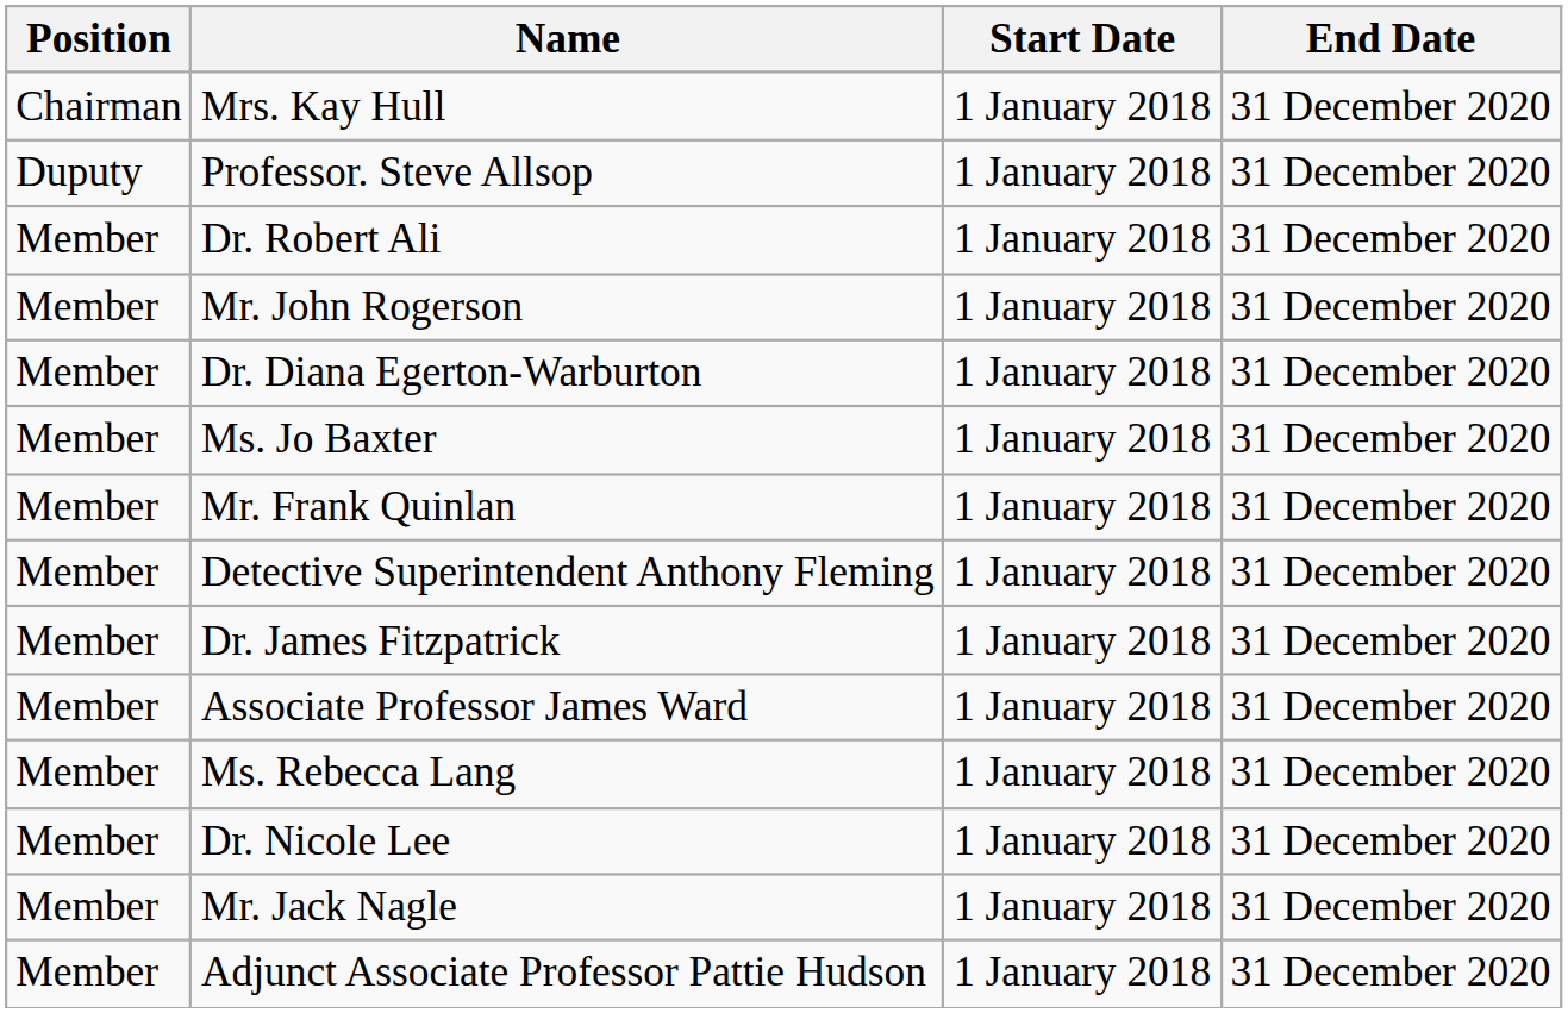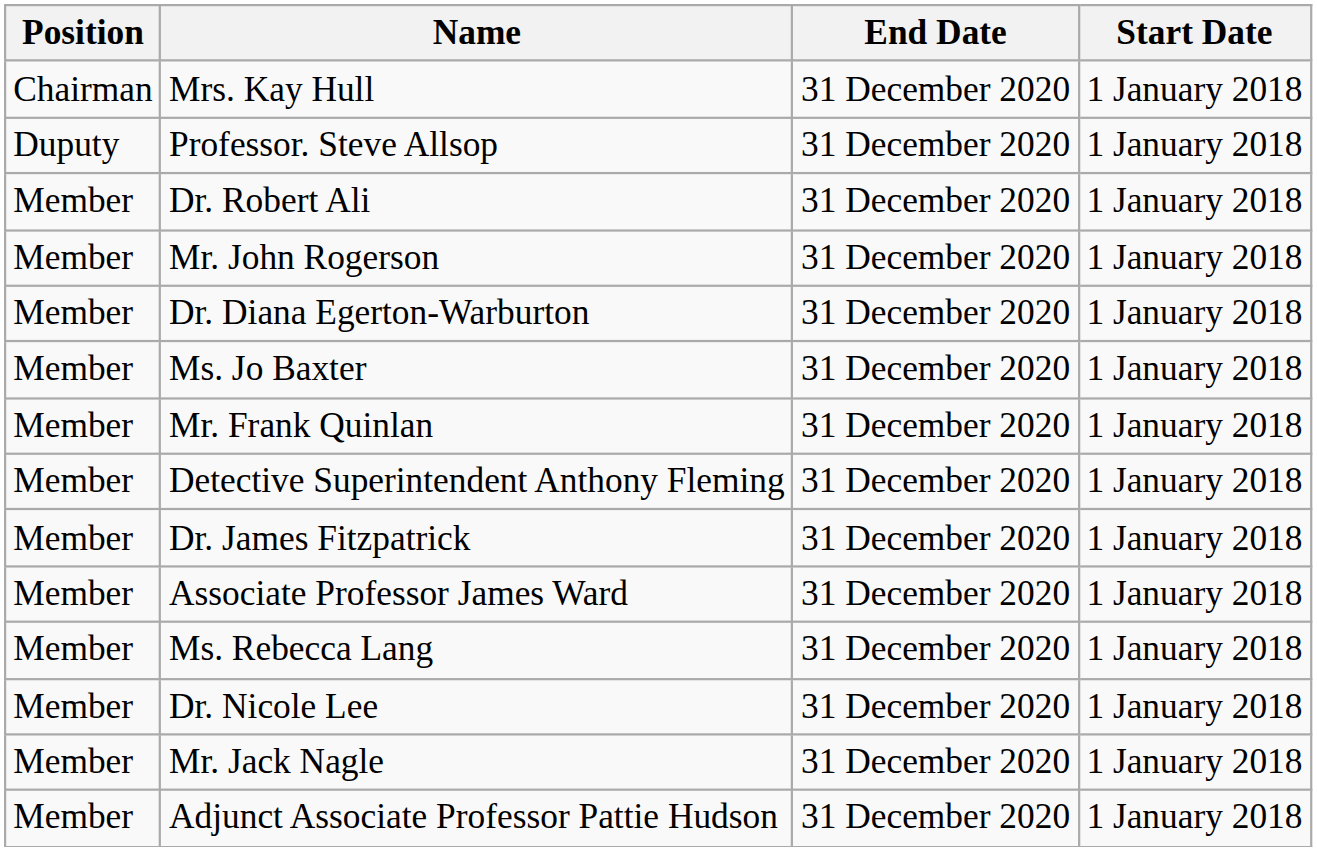 <table class="wikitable">
 <tr>
 <th>Position</th>
 <th>Name</th>
+<th>End Date</th>
 <th>Start Date</th>
-<th>End Date</th>
 </tr>
 <tr>
 <td>Chairman</td>
 <td>Mrs. Kay Hull</td>
+<td>31 December 2020</td>
 <td>1 January 2018</td>
-<td>31 December 2020</td>
 </tr>
 <tr>
 <td>Duputy</td>
 <td>Professor. Steve Allsop</td>
+<td>31 December 2020</td>
 <td>1 January 2018</td>
-<td>31 December 2020</td>
 </tr>
 <tr>
 <td>Member</td>
 <td>Dr. Robert Ali</td>
+<td>31 December 2020</td>
 <td>1 January 2018</td>
-<td>31 December 2020</td>
 </tr>
 <tr>
 <td>Member</td>
 <td>Mr. John Rogerson</td>
+<td>31 December 2020</td>
 <td>1 January 2018</td>
-<td>31 December 2020</td>
 </tr>
 <tr>
 <td>Member</td>
 <td>Dr. Diana Egerton-Warburton</td>
+<td>31 December 2020</td>
 <td>1 January 2018</td>
-<td>31 December 2020</td>
 </tr>
 <tr>
 <td>Member</td>
 <td>Ms. Jo Baxter</td>
+<td>31 December 2020</td>
 <td>1 January 2018</td>
-<td>31 December 2020</td>
 </tr>
 <tr>
 <td>Member</td>
 <td>Mr. Frank Quinlan</td>
+<td>31 December 2020</td>
 <td>1 January 2018</td>
-<td>31 December 2020</td>
 </tr>
 <tr>
 <td>Member</td>
 <td>Detective Superintendent Anthony Fleming</td>
+<td>31 December 2020</td>
 <td>1 January 2018</td>
-<td>31 December 2020</td>
 </tr>
 <tr>
 <td>Member</td>
 <td>Dr. James Fitzpatrick</td>
+<td>31 December 2020</td>
 <td>1 January 2018</td>
-<td>31 December 2020</td>
 </tr>
 <tr>
 <td>Member</td>
 <td>Associate Professor James Ward</td>
+<td>31 December 2020</td>
 <td>1 January 2018</td>
-<td>31 December 2020</td>
 </tr>
 <tr>
 <td>Member</td>
 <td>Ms. Rebecca Lang</td>
+<td>31 December 2020</td>
 <td>1 January 2018</td>
-<td>31 December 2020</td>
 </tr>
 <tr>
 <td>Member</td>
 <td>Dr. Nicole Lee</td>
+<td>31 December 2020</td>
 <td>1 January 2018</td>
-<td>31 December 2020</td>
 </tr>
 <tr>
 <td>Member</td>
 <td>Mr. Jack Nagle</td>
+<td>31 December 2020</td>
 <td>1 January 2018</td>
-<td>31 December 2020</td>
 </tr>
 <tr>
 <td>Member</td>
 <td>Adjunct Associate Professor Pattie Hudson</td>
+<td>31 December 2020</td>
 <td>1 January 2018</td>
-<td>31 December 2020</td>
 </tr>
 </table>
